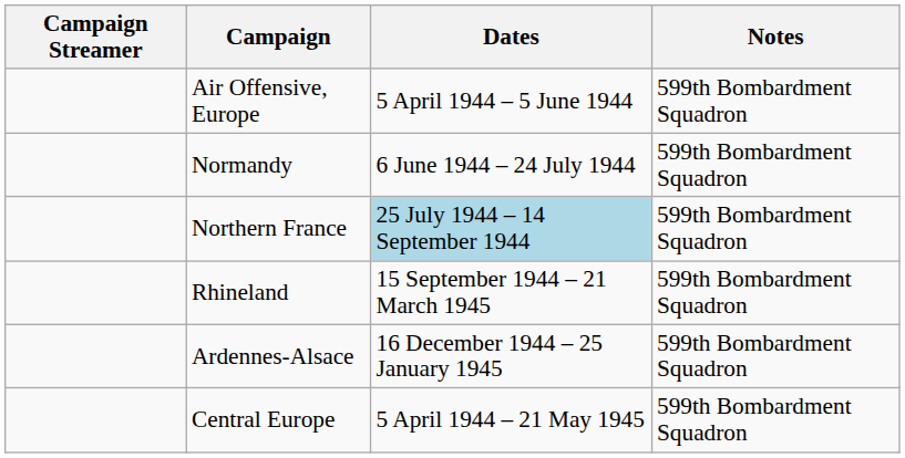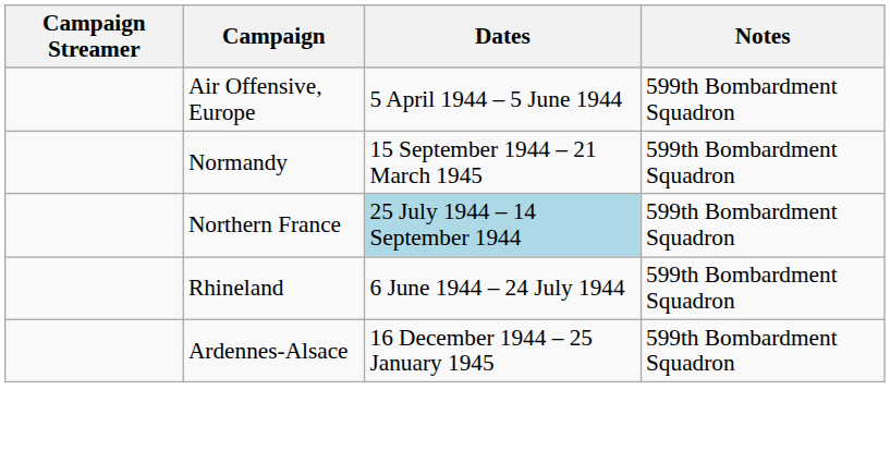 <table class="wikitable">
 <tr style="background:#efefef;">
 <th>Campaign Streamer</th>
 <th>Campaign</th>
 <th>Dates</th>
 <th>Notes</th>
 </tr>
 <tr>
 <td></td>
 <td>Air Offensive, Europe</td>
 <td>5 April 1944 – 5 June 1944</td>
 <td>599th Bombardment Squadron</td>
 </tr>
 <tr>
 <td></td>
 <td>Normandy</td>
-<td>6 June 1944 – 24 July 1944</td>
+<td>15 September 1944 – 21 March 1945</td>
 <td>599th Bombardment Squadron</td>
 </tr>
 <tr>
 <td></td>
 <td>Northern France</td>
 <td style="background: lightblue;">25 July 1944 – 14 September 1944</td>
 <td>599th Bombardment Squadron</td>
 </tr>
 <tr>
 <td></td>
 <td>Rhineland</td>
-<td>15 September 1944 – 21 March 1945</td>
+<td>6 June 1944 – 24 July 1944</td>
 <td>599th Bombardment Squadron</td>
 </tr>
 <tr>
 <td></td>
 <td>Ardennes-Alsace</td>
 <td>16 December 1944 – 25 January 1945</td>
 <td>599th Bombardment Squadron</td>
 </tr>
-<tr>
-<td></td>
-<td>Central Europe</td>
-<td>5 April 1944 – 21 May 1945</td>
-<td>599th Bombardment Squadron</td>
-</tr>
 </table>
